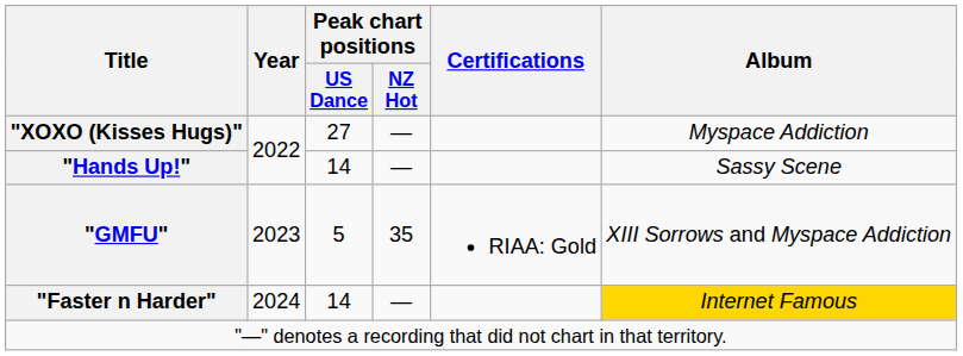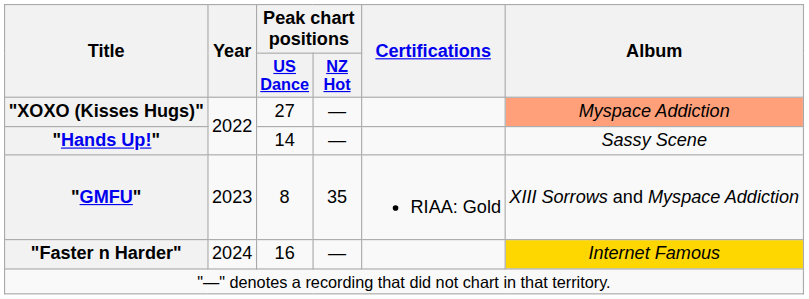 <table class="wikitable plainrowheaders" style="text-align:center;">
 <tr>
 <th scope="col" rowspan="2">Title</th>
 <th scope="col" rowspan="2">Year</th>
 <th scope="col" colspan="2">Peak chart positions</th>
 <th scope="col" rowspan="2"><a href='#'>Certifications</a></th>
 <th scope="col" rowspan="2">Album</th>
 </tr>
 <tr>
 <th scope="col" style="width:2.5em;font-size:90%;"><a href='#'>US<br>Dance</a><br></th>
 <th scope="col" style="width:2.5em;font-size:90%;"><a href='#'>NZ<br>Hot</a><br></th>
 </tr>
 <tr>
 <th scope="row">"XOXO (Kisses Hugs)"<br></th>
 <td rowspan="2">2022</td>
 <td>27</td>
 <td>—</td>
 <td></td>
-<td><em>Myspace Addiction</em></td>
+<td style="background: lightsalmon;"><em>Myspace Addiction</em></td>
 </tr>
 <tr>
 <th scope="row">"<a href='#'>Hands Up!</a>"<br></th>
 <td>14</td>
 <td>—</td>
 <td></td>
 <td><em>Sassy Scene</em></td>
 </tr>
 <tr>
 <th scope="row">"<a href='#'>GMFU</a>"<br></th>
 <td>2023</td>
-<td>5</td>
+<td>8</td>
 <td>35</td>
 <td><br><ul><li>RIAA: Gold</li></ul></td>
 <td><em>XIII Sorrows</em> and <em>Myspace Addiction</em></td>
 </tr>
 <tr>
 <th scope="row">"Faster n Harder"<br></th>
 <td>2024</td>
-<td>14</td>
+<td>16</td>
 <td>—</td>
 <td></td>
 <td style="background: gold;"><em>Internet Famous</em></td>
 </tr>
 <tr>
 <td colspan="6" style="font-size:90%;">"—" denotes a recording that did not chart in that territory.</td>
 </tr>
 </table>
